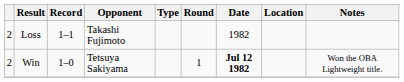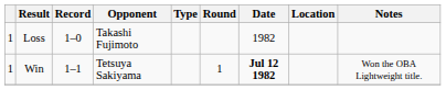 <table class="wikitable" style="text-align:center">
 <tr>
 <th></th>
 <th>Result</th>
 <th>Record</th>
 <th>Opponent</th>
 <th>Type</th>
 <th>Round</th>
 <th>Date</th>
 <th>Location</th>
 <th>Notes</th>
 </tr>
 <tr>
-<td>2</td>
+<td>1</td>
 <td>Loss</td>
-<td>1–1</td>
+<td>1–0</td>
 <td style="text-align:left;"> Takashi Fujimoto</td>
 <td></td>
 <td></td>
 <td>1982</td>
 <td style="text-align:left;"> </td>
 </tr>
 <tr>
-<td>2</td>
+<td>1</td>
 <td>Win</td>
-<td>1–0</td>
+<td>1–1</td>
 <td style="text-align:left;"> Tetsuya Sakiyama</td>
 <td></td>
 <td>1</td>
 <td><strong>Jul 12 1982</strong></td>
 <td style="text-align:left;"> </td>
 <td><small>Won the OBA Lightweight title.</small></td>
 </tr>
 <tr>
 </tr>
 </table>
